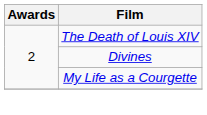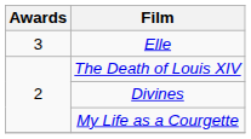 <table class="wikitable" style="text-align:center;">
 <tr>
 <th width="55">Awards</th>
 <th align="center">Film</th>
+</tr>
+<tr>
+<td style="text-align:center">3</td>
+<td><em><a href='#'>Elle</a></em></td>
 </tr>
 <tr>
 <td rowspan=3 style="text-align:center">2</td>
 <td><em><a href='#'>The Death of Louis XIV</a></em></td>
 </tr>
 <tr>
 <td><em><a href='#'>Divines</a></em></td>
 </tr>
 <tr>
 <td><em><a href='#'>My Life as a Courgette</a></em></td>
 </tr>
 <tr>
 </tr>
 </table>
